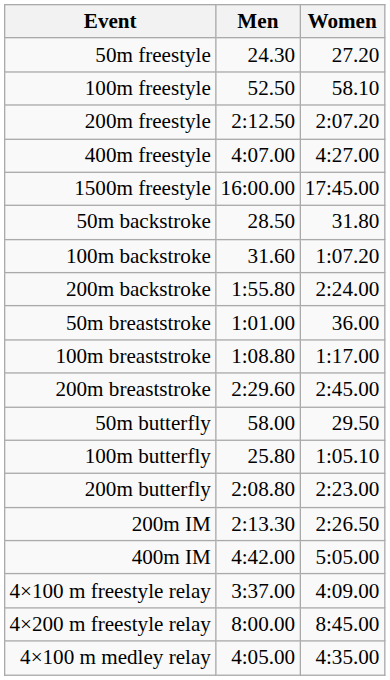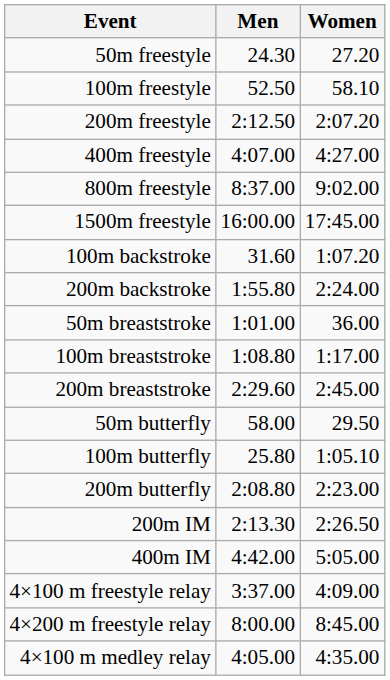 <table class="wikitable" style="text-align:right">
 <tr>
 <th>Event</th>
 <th>Men</th>
 <th>Women</th>
 </tr>
 <tr>
 <td>50m freestyle</td>
 <td>24.30</td>
 <td>27.20</td>
 </tr>
 <tr>
 <td>100m freestyle</td>
 <td>52.50</td>
 <td>58.10</td>
 </tr>
 <tr>
 <td>200m freestyle</td>
 <td>2:12.50</td>
 <td>2:07.20</td>
 </tr>
 <tr>
 <td>400m freestyle</td>
 <td>4:07.00</td>
 <td>4:27.00</td>
 </tr>
 <tr>
+<td>800m freestyle</td>
+<td>8:37.00</td>
+<td>9:02.00</td>
+</tr>
+<tr>
 <td>1500m freestyle</td>
 <td>16:00.00</td>
 <td>17:45.00</td>
-</tr>
-<tr>
-<td>50m backstroke</td>
-<td>28.50</td>
-<td>31.80</td>
 </tr>
 <tr>
 <td>100m backstroke</td>
 <td>31.60</td>
 <td>1:07.20</td>
 </tr>
 <tr>
 <td>200m backstroke</td>
 <td>1:55.80</td>
 <td>2:24.00</td>
 </tr>
 <tr>
 <td>50m breaststroke</td>
 <td>1:01.00</td>
 <td>36.00</td>
 </tr>
 <tr>
 <td>100m breaststroke</td>
 <td>1:08.80</td>
 <td>1:17.00</td>
 </tr>
 <tr>
 <td>200m breaststroke</td>
 <td>2:29.60</td>
 <td>2:45.00</td>
 </tr>
 <tr>
 <td>50m butterfly</td>
 <td>58.00</td>
 <td>29.50</td>
 </tr>
 <tr>
 <td>100m butterfly</td>
 <td>25.80</td>
 <td>1:05.10</td>
 </tr>
 <tr>
 <td>200m butterfly</td>
 <td>2:08.80</td>
 <td>2:23.00</td>
 </tr>
 <tr>
 <td>200m IM</td>
 <td>2:13.30</td>
 <td>2:26.50</td>
 </tr>
 <tr>
 <td>400m IM</td>
 <td>4:42.00</td>
 <td>5:05.00</td>
 </tr>
 <tr>
 <td>4×100 m freestyle relay</td>
 <td>3:37.00</td>
 <td>4:09.00</td>
 </tr>
 <tr>
 <td>4×200 m freestyle relay</td>
 <td>8:00.00</td>
 <td>8:45.00</td>
 </tr>
 <tr>
 <td>4×100 m medley relay</td>
 <td>4:05.00</td>
 <td>4:35.00</td>
 </tr>
 </table>
